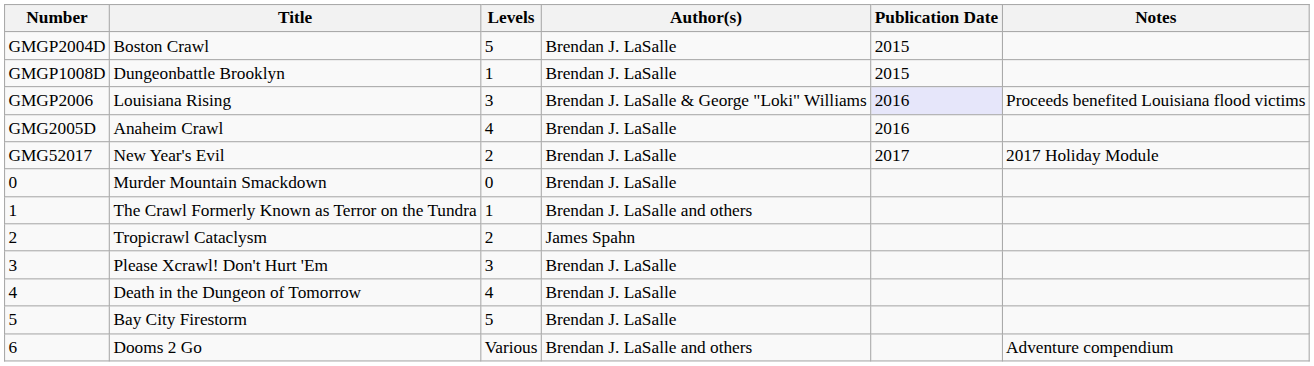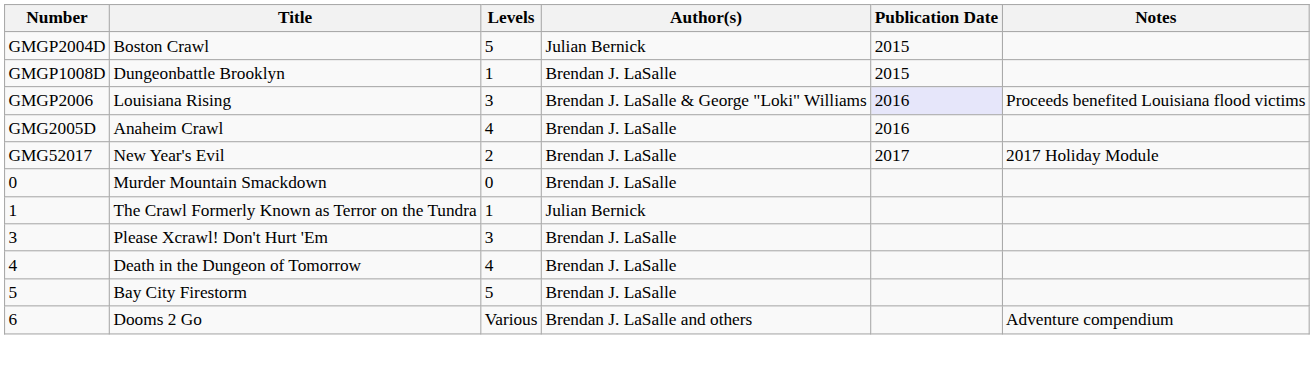 <table class="wikitable sortable">
 <tr>
 <th>Number</th>
 <th>Title</th>
 <th>Levels</th>
 <th>Author(s)</th>
 <th>Publication Date</th>
 <th>Notes</th>
 </tr>
 <tr>
 <td>GMGP2004D</td>
 <td>Boston Crawl</td>
 <td>5</td>
-<td>Brendan J. LaSalle</td>
+<td>Julian Bernick</td>
 <td>2015</td>
 <td></td>
 </tr>
 <tr>
 <td>GMGP1008D</td>
 <td>Dungeonbattle Brooklyn</td>
 <td>1</td>
 <td>Brendan J. LaSalle</td>
 <td>2015</td>
 <td></td>
 </tr>
 <tr>
 <td>GMGP2006</td>
 <td>Louisiana Rising</td>
 <td>3</td>
 <td>Brendan J. LaSalle & George "Loki" Williams</td>
 <td style="background: lavender;">2016</td>
 <td>Proceeds benefited Louisiana flood victims</td>
 </tr>
 <tr>
 <td>GMG2005D</td>
 <td>Anaheim Crawl</td>
 <td>4</td>
 <td>Brendan J. LaSalle</td>
 <td>2016</td>
 <td></td>
 </tr>
 <tr>
 <td>GMG52017</td>
 <td>New Year's Evil</td>
 <td>2</td>
 <td>Brendan J. LaSalle</td>
 <td>2017</td>
 <td>2017 Holiday Module</td>
 </tr>
 <tr>
 <td>0</td>
 <td>Murder Mountain Smackdown</td>
 <td>0</td>
 <td>Brendan J. LaSalle</td>
 <td></td>
 <td></td>
 </tr>
 <tr>
 <td>1</td>
 <td>The Crawl Formerly Known as Terror on the Tundra</td>
 <td>1</td>
-<td>Brendan J. LaSalle and others</td>
-<td></td>
-<td></td>
-</tr>
-<tr>
-<td>2</td>
-<td>Tropicrawl Cataclysm</td>
-<td>2</td>
-<td>James Spahn</td>
+<td>Julian Bernick</td>
 <td></td>
 <td></td>
 </tr>
 <tr>
 <td>3</td>
 <td>Please Xcrawl! Don't Hurt 'Em</td>
 <td>3</td>
 <td>Brendan J. LaSalle</td>
 <td></td>
 <td></td>
 </tr>
 <tr>
 <td>4</td>
 <td>Death in the Dungeon of Tomorrow</td>
 <td>4</td>
 <td>Brendan J. LaSalle</td>
 <td></td>
 <td></td>
 </tr>
 <tr>
 <td>5</td>
 <td>Bay City Firestorm</td>
 <td>5</td>
 <td>Brendan J. LaSalle</td>
 <td></td>
 <td></td>
 </tr>
 <tr>
 <td>6</td>
 <td>Dooms 2 Go</td>
 <td>Various</td>
 <td>Brendan J. LaSalle and others</td>
 <td></td>
 <td>Adventure compendium</td>
 </tr>
 </table>
